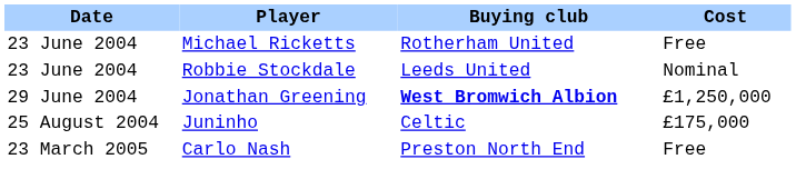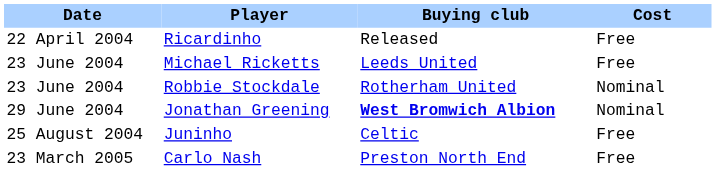 <table border="0" cellspacing="0" cellpadding="2">
 <tr bgcolor=AAD0FF>
 <th width=20%>Date</th>
 <th width=25%>Player</th>
 <th width=30%>Buying club</th>
 <th width=15%>Cost</th>
 </tr>
 <tr>
+<td>22 April 2004</td>
+<td> <a href='#'>Ricardinho</a></td>
+<td>Released</td>
+<td>Free</td>
+</tr>
+<tr>
 <td>23 June 2004</td>
 <td> <a href='#'>Michael Ricketts</a></td>
-<td><a href='#'>Rotherham United</a></td>
+<td><a href='#'>Leeds United</a></td>
 <td>Free</td>
 </tr>
 <tr>
 <td>23 June 2004</td>
 <td> <a href='#'>Robbie Stockdale</a></td>
-<td><a href='#'>Leeds United</a></td>
+<td><a href='#'>Rotherham United</a></td>
 <td>Nominal</td>
 </tr>
 <tr 2004||>
 </tr>
 <tr>
 <td>29 June 2004</td>
 <td> <a href='#'>Jonathan Greening</a></td>
 <td><strong><a href='#'>West Bromwich Albion</a></strong></td>
-<td>£1,250,000</td>
+<td>Nominal</td>
 </tr>
 <tr>
 <td>25 August 2004</td>
 <td> <a href='#'>Juninho</a></td>
 <td> <a href='#'>Celtic</a></td>
-<td>£175,000</td>
+<td>Free</td>
 </tr>
 <tr>
 <td>23 March 2005</td>
 <td> <a href='#'>Carlo Nash</a></td>
 <td><a href='#'>Preston North End</a></td>
 <td>Free</td>
 </tr>
 </table>
